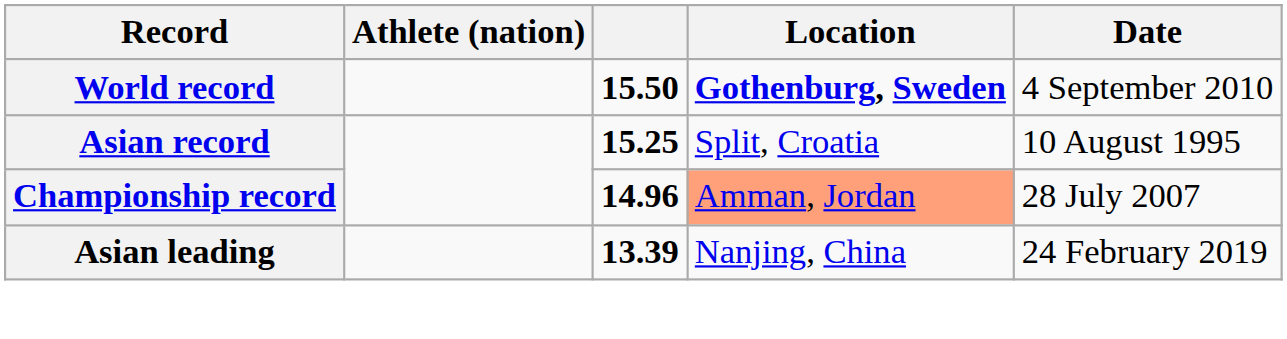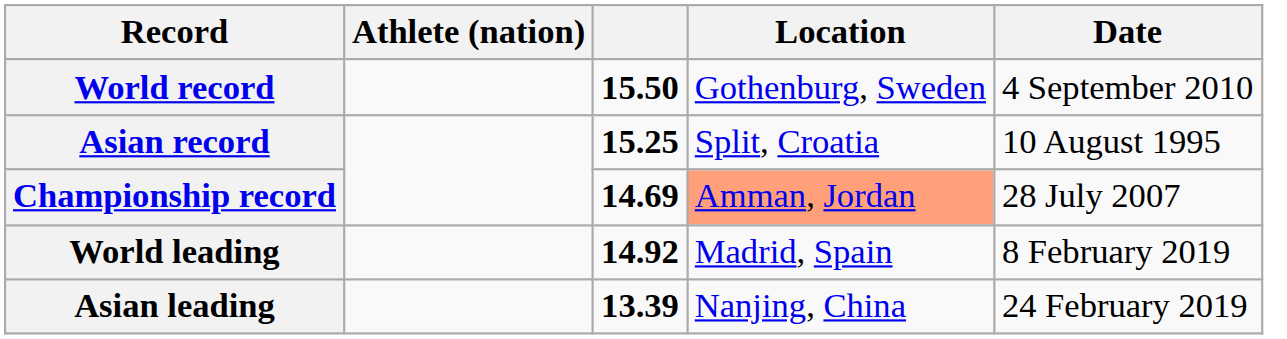 <table class="wikitable">
 <tr>
 <th scope="col">Record</th>
 <th scope="col">Athlete (nation)</th>
 <th scope="col"></th>
 <th scope="col">Location</th>
 <th scope="col">Date</th>
 </tr>
 <tr>
 <th scope="row"><a href='#'>World record</a></th>
 <td></td>
 <td align="center"><strong>15.50</strong></td>
-<td><strong><a href='#'>Gothenburg</a>, <a href='#'>Sweden</a></strong></td>
+<td><a href='#'>Gothenburg</a>, <a href='#'>Sweden</a></td>
 <td>4 September 2010</td>
 </tr>
 <tr>
 <th scope="row"><a href='#'>Asian record</a></th>
 <td rowspan="2"></td>
 <td align="center"><strong>15.25</strong></td>
 <td><a href='#'>Split</a>, <a href='#'>Croatia</a></td>
 <td>10 August 1995</td>
 </tr>
 <tr>
 <th scope="row"><a href='#'>Championship record</a></th>
-<td align="center"><strong>14.96</strong></td>
+<td align="center"><strong>14.69</strong></td>
 <td style="background: lightsalmon;"><a href='#'>Amman</a>, <a href='#'>Jordan</a></td>
 <td>28 July 2007</td>
+</tr>
+<tr>
+<th scope="row">World leading</th>
+<td></td>
+<td align="center"><strong>14.92</strong></td>
+<td><a href='#'>Madrid</a>, <a href='#'>Spain</a></td>
+<td>8 February 2019</td>
 </tr>
 <tr>
 <th scope="row">Asian leading</th>
 <td></td>
 <td align="center"><strong>13.39</strong></td>
 <td><a href='#'>Nanjing</a>, <a href='#'>China</a></td>
 <td>24 February 2019</td>
 </tr>
 </table>
